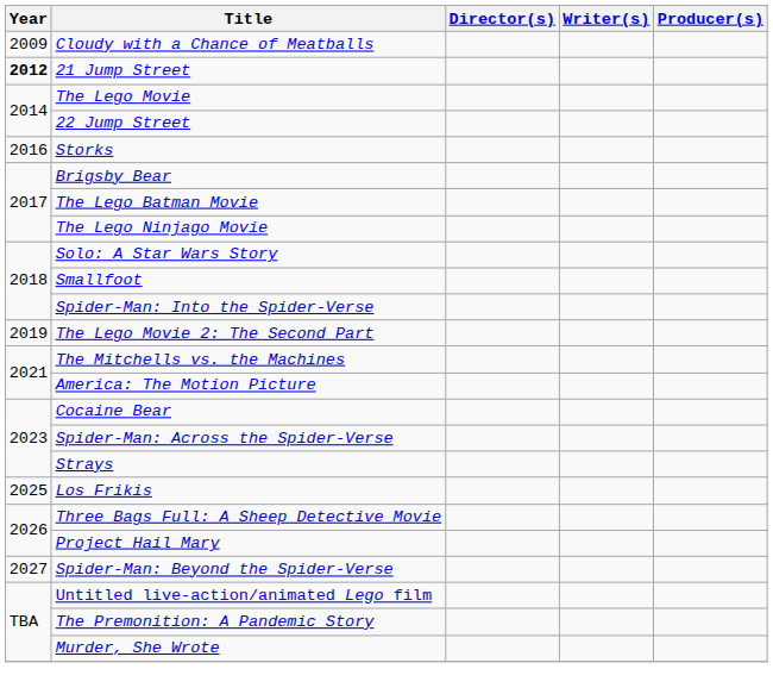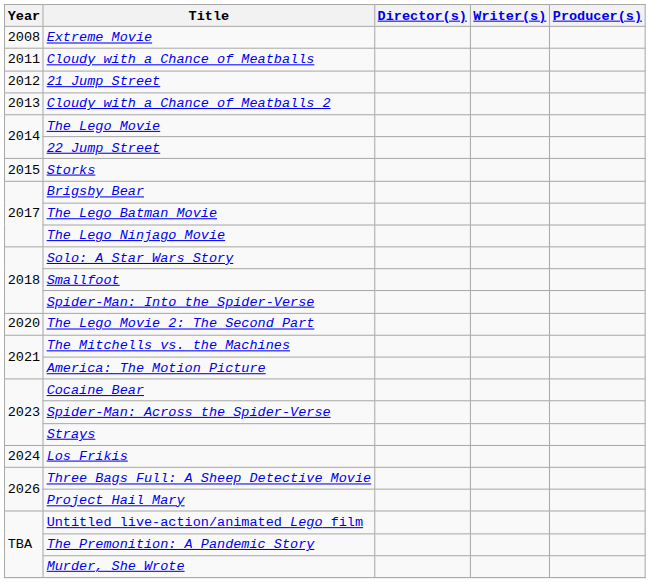 <table class="wikitable">
 <tr>
 <th>Year</th>
 <th>Title</th>
 <th width="70"><a href='#'>Director(s)</a></th>
 <th width="70"><a href='#'>Writer(s)</a></th>
 <th width="70"><a href='#'>Producer(s)</a></th>
 </tr>
 <tr>
-<td>2009</td>
+<td>2008</td>
+<td><em><a href='#'>Extreme Movie</a></em></td>
+<td></td>
+<td></td>
+<td></td>
+</tr>
+<tr>
+<td>2011</td>
 <td><em><a href='#'>Cloudy with a Chance of Meatballs</a></em></td>
 <td></td>
 <td></td>
 <td></td>
 </tr>
 <tr>
-<td><strong>2012</strong></td>
+<td>2012</td>
 <td><em><a href='#'>21 Jump Street</a></em></td>
+<td></td>
+<td></td>
+<td></td>
+</tr>
+<tr>
+<td>2013</td>
+<td><em><a href='#'>Cloudy with a Chance of Meatballs 2</a></em></td>
 <td></td>
 <td></td>
 <td></td>
 </tr>
 <tr>
 <td rowspan="2">2014</td>
 <td><em><a href='#'>The Lego Movie</a></em></td>
 <td></td>
 <td></td>
 <td></td>
 </tr>
 <tr>
 <td><em><a href='#'>22 Jump Street</a></em></td>
 <td></td>
 <td></td>
 <td></td>
 </tr>
 <tr>
-<td>2016</td>
+<td>2015</td>
 <td><em><a href='#'>Storks</a></em></td>
 <td></td>
 <td></td>
 <td></td>
 </tr>
 <tr>
 <td rowspan="3">2017</td>
 <td><em><a href='#'>Brigsby Bear</a></em></td>
 <td></td>
 <td></td>
 <td></td>
 </tr>
 <tr>
 <td><em><a href='#'>The Lego Batman Movie</a></em></td>
 <td></td>
 <td></td>
 <td></td>
 </tr>
 <tr>
 <td><em><a href='#'>The Lego Ninjago Movie</a></em></td>
 <td></td>
 <td></td>
 <td></td>
 </tr>
 <tr>
 <td rowspan="3">2018</td>
 <td><em><a href='#'>Solo: A Star Wars Story</a></em></td>
 <td></td>
 <td></td>
 <td></td>
 </tr>
 <tr>
 <td><em><a href='#'>Smallfoot</a></em></td>
 <td></td>
 <td></td>
 <td></td>
 </tr>
 <tr>
 <td><em><a href='#'>Spider-Man: Into the Spider-Verse</a></em></td>
 <td></td>
 <td></td>
 <td></td>
 </tr>
 <tr>
-<td>2019</td>
+<td>2020</td>
 <td><em><a href='#'>The Lego Movie 2: The Second Part</a></em></td>
 <td></td>
 <td></td>
 <td></td>
 </tr>
 <tr>
 <td rowspan="2">2021</td>
 <td><em><a href='#'>The Mitchells vs. the Machines</a></em></td>
 <td></td>
 <td></td>
 <td></td>
 </tr>
 <tr>
 <td><em><a href='#'>America: The Motion Picture</a></em></td>
 <td></td>
 <td></td>
 <td></td>
 </tr>
 <tr>
 <td rowspan="3">2023</td>
 <td><em><a href='#'>Cocaine Bear</a></em></td>
 <td></td>
 <td></td>
 <td></td>
 </tr>
 <tr>
 <td><em><a href='#'>Spider-Man: Across the Spider-Verse</a></em></td>
 <td></td>
 <td></td>
 <td></td>
 </tr>
 <tr>
 <td><em><a href='#'>Strays</a></em></td>
 <td></td>
 <td></td>
 <td></td>
 </tr>
 <tr>
-<td>2025</td>
+<td>2024</td>
 <td><em><a href='#'>Los Frikis</a></em></td>
 <td></td>
 <td></td>
 <td></td>
 </tr>
 <tr>
 <td rowspan="2">2026</td>
 <td><em><a href='#'>Three Bags Full: A Sheep Detective Movie</a></em></td>
 <td></td>
 <td></td>
 <td></td>
 </tr>
 <tr>
 <td><em><a href='#'>Project Hail Mary</a></em></td>
-<td></td>
-<td></td>
-<td></td>
-</tr>
-<tr>
-<td>2027</td>
-<td><em><a href='#'>Spider-Man: Beyond the Spider-Verse</a></em></td>
 <td></td>
 <td></td>
 <td></td>
 </tr>
 <tr>
 <td rowspan="3">TBA</td>
 <td><a href='#'>Untitled live-action/animated <em>Lego</em> film</a></td>
 <td></td>
 <td></td>
 <td></td>
 </tr>
 <tr>
 <td><em><a href='#'>The Premonition: A Pandemic Story</a></em></td>
 <td></td>
 <td></td>
 <td></td>
 </tr>
 <tr>
 <td><em><a href='#'>Murder, She Wrote</a></em></td>
 <td></td>
 <td></td>
 <td></td>
 </tr>
 <tr>
 </tr>
 </table>
